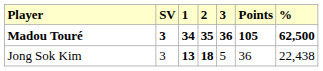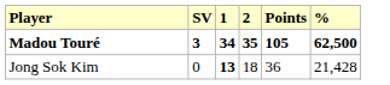 <table class="wikitable">
 <tr bgcolor="#ffffcc">
 <td width=180><strong>Player</strong></td>
 <td><strong>SV</strong></td>
 <td><strong>1</strong></td>
 <td><strong>2</strong></td>
-<td><strong>3</strong></td>
 <td><strong>Points</strong></td>
 <td><strong>%</strong></td>
 </tr>
 <tr bgcolor="FFFFFF">
 <td> <strong>Madou Touré</strong></td>
 <td><strong>3</strong></td>
 <td><strong>34</strong></td>
 <td><strong>35</strong></td>
-<td><strong>36</strong></td>
 <td><strong>105</strong></td>
 <td><strong>62,500</strong></td>
 </tr>
 <tr bgcolor="FFFFFF">
 <td> Jong Sok Kim</td>
-<td>3</td>
+<td>0</td>
 <td><strong>13</strong></td>
-<td><strong>18</strong></td>
-<td>5</td>
+<td>18</td>
 <td>36</td>
-<td>22,438</td>
+<td>21,428</td>
 </tr>
 </table>
